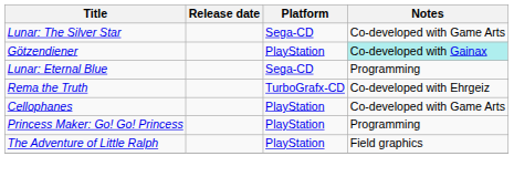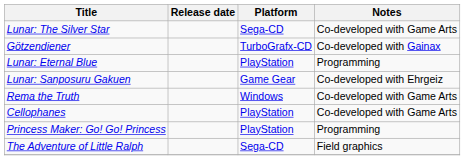 <table class="wikitable sortable">
 <tr>
 <th>Title</th>
 <th>Release date</th>
 <th>Platform</th>
 <th>Notes</th>
 </tr>
 <tr>
 <td><em><a href='#'>Lunar: The Silver Star</a></em></td>
 <td></td>
 <td><a href='#'>Sega-CD</a></td>
 <td>Co-developed with Game Arts</td>
 </tr>
 <tr>
 <td><em><a href='#'>Götzendiener</a></em></td>
 <td></td>
-<td><a href='#'>PlayStation</a></td>
-<td style="background: paleturquoise;">Co-developed with <a href='#'>Gainax</a></td>
+<td><a href='#'>TurboGrafx-CD</a></td>
+<td>Co-developed with <a href='#'>Gainax</a></td>
 </tr>
 <tr>
 <td><em><a href='#'>Lunar: Eternal Blue</a></em></td>
 <td></td>
-<td><a href='#'>Sega-CD</a></td>
+<td><a href='#'>PlayStation</a></td>
 <td>Programming</td>
+</tr>
+<tr>
+<td><em><a href='#'>Lunar: Sanposuru Gakuen</a></em></td>
+<td></td>
+<td><a href='#'>Game Gear</a></td>
+<td>Co-developed with Ehrgeiz</td>
 </tr>
 <tr>
 <td><em><a href='#'>Rema the Truth</a></em></td>
 <td></td>
-<td><a href='#'>TurboGrafx-CD</a></td>
-<td>Co-developed with Ehrgeiz</td>
+<td><a href='#'>Windows</a></td>
+<td>Co-developed with Game Arts</td>
 </tr>
 <tr>
 <td><em><a href='#'>Cellophanes</a></em></td>
 <td></td>
 <td><a href='#'>PlayStation</a></td>
 <td>Co-developed with Game Arts</td>
 </tr>
 <tr>
 <td><em><a href='#'>Princess Maker: Go! Go! Princess</a></em></td>
 <td></td>
 <td><a href='#'>PlayStation</a></td>
 <td>Programming</td>
 </tr>
 <tr>
 <td><em><a href='#'>The Adventure of Little Ralph</a></em></td>
 <td></td>
-<td><a href='#'>PlayStation</a></td>
+<td><a href='#'>Sega-CD</a></td>
 <td>Field graphics</td>
 </tr>
 <tr>
 </tr>
 </table>
